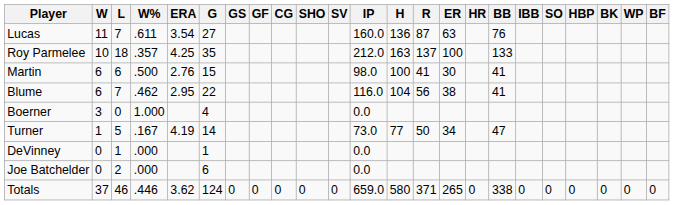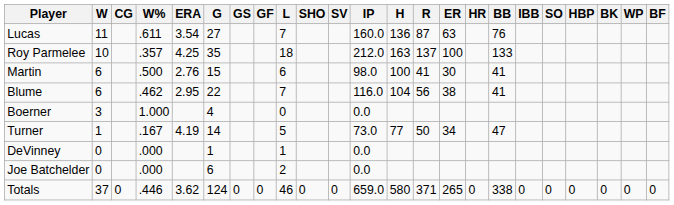 <table class="wikitable sortable mw-collapsible mw-collapsed">
 <tr>
 <th>Player</th>
 <th>W</th>
-<th>L</th>
+<th>CG</th>
 <th>W%</th>
 <th>ERA</th>
 <th>G</th>
 <th>GS</th>
 <th>GF</th>
-<th>CG</th>
+<th>L</th>
 <th>SHO</th>
 <th>SV</th>
 <th>IP</th>
 <th>H</th>
 <th>R</th>
 <th>ER</th>
 <th>HR</th>
 <th>BB</th>
 <th>IBB</th>
 <th>SO</th>
 <th>HBP</th>
 <th>BK</th>
 <th>WP</th>
 <th>BF</th>
 </tr>
 <tr>
 <td>Lucas</td>
 <td>11</td>
-<td>7</td>
+<td></td>
 <td>.611</td>
 <td>3.54</td>
 <td>27</td>
 <td></td>
 <td></td>
-<td></td>
+<td>7</td>
 <td></td>
 <td></td>
 <td>160.0</td>
 <td>136</td>
 <td>87</td>
 <td>63</td>
 <td></td>
 <td>76</td>
 <td></td>
 <td></td>
 <td></td>
 <td></td>
 <td></td>
 <td></td>
 </tr>
 <tr>
 <td>Roy Parmelee</td>
 <td>10</td>
-<td>18</td>
+<td></td>
 <td>.357</td>
 <td>4.25</td>
 <td>35</td>
 <td></td>
 <td></td>
-<td></td>
+<td>18</td>
 <td></td>
 <td></td>
 <td>212.0</td>
 <td>163</td>
 <td>137</td>
 <td>100</td>
 <td></td>
 <td>133</td>
 <td></td>
 <td></td>
 <td></td>
 <td></td>
 <td></td>
 <td></td>
 </tr>
 <tr>
 <td>Martin</td>
 <td>6</td>
-<td>6</td>
+<td></td>
 <td>.500</td>
 <td>2.76</td>
 <td>15</td>
 <td></td>
 <td></td>
-<td></td>
+<td>6</td>
 <td></td>
 <td></td>
 <td>98.0</td>
 <td>100</td>
 <td>41</td>
 <td>30</td>
 <td></td>
 <td>41</td>
 <td></td>
 <td></td>
 <td></td>
 <td></td>
 <td></td>
 <td></td>
 </tr>
 <tr>
 <td>Blume</td>
 <td>6</td>
-<td>7</td>
+<td></td>
 <td>.462</td>
 <td>2.95</td>
 <td>22</td>
 <td></td>
 <td></td>
-<td></td>
+<td>7</td>
 <td></td>
 <td></td>
 <td>116.0</td>
 <td>104</td>
 <td>56</td>
 <td>38</td>
 <td></td>
 <td>41</td>
 <td></td>
 <td></td>
 <td></td>
 <td></td>
 <td></td>
 <td></td>
 </tr>
 <tr>
 <td>Boerner</td>
 <td>3</td>
-<td>0</td>
+<td></td>
 <td>1.000</td>
 <td></td>
 <td>4</td>
 <td></td>
 <td></td>
-<td></td>
+<td>0</td>
 <td></td>
 <td></td>
 <td>0.0</td>
 <td></td>
 <td></td>
 <td></td>
 <td></td>
 <td></td>
 <td></td>
 <td></td>
 <td></td>
 <td></td>
 <td></td>
 <td></td>
 </tr>
 <tr>
 <td>Turner</td>
 <td>1</td>
-<td>5</td>
+<td></td>
 <td>.167</td>
 <td>4.19</td>
 <td>14</td>
 <td></td>
 <td></td>
-<td></td>
+<td>5</td>
 <td></td>
 <td></td>
 <td>73.0</td>
 <td>77</td>
 <td>50</td>
 <td>34</td>
 <td></td>
 <td>47</td>
 <td></td>
 <td></td>
 <td></td>
 <td></td>
 <td></td>
 <td></td>
 </tr>
 <tr>
 <td>DeVinney</td>
 <td>0</td>
-<td>1</td>
+<td></td>
 <td>.000</td>
 <td></td>
 <td>1</td>
 <td></td>
 <td></td>
-<td></td>
+<td>1</td>
 <td></td>
 <td></td>
 <td>0.0</td>
 <td></td>
 <td></td>
 <td></td>
 <td></td>
 <td></td>
 <td></td>
 <td></td>
 <td></td>
 <td></td>
 <td></td>
 <td></td>
 </tr>
 <tr>
 <td>Joe Batchelder</td>
 <td>0</td>
-<td>2</td>
+<td></td>
 <td>.000</td>
 <td></td>
 <td>6</td>
 <td></td>
 <td></td>
-<td></td>
+<td>2</td>
 <td></td>
 <td></td>
 <td>0.0</td>
 <td></td>
 <td></td>
 <td></td>
 <td></td>
 <td></td>
 <td></td>
 <td></td>
 <td></td>
 <td></td>
 <td></td>
 <td></td>
 </tr>
 <tr>
 <td>Totals</td>
 <td>37</td>
-<td>46</td>
+<td>0</td>
 <td>.446</td>
 <td>3.62</td>
 <td>124</td>
 <td>0</td>
 <td>0</td>
-<td>0</td>
+<td>46</td>
 <td>0</td>
 <td>0</td>
 <td>659.0</td>
 <td>580</td>
 <td>371</td>
 <td>265</td>
 <td>0</td>
 <td>338</td>
 <td>0</td>
 <td>0</td>
 <td>0</td>
 <td>0</td>
 <td>0</td>
 <td>0</td>
 </tr>
 </table>
